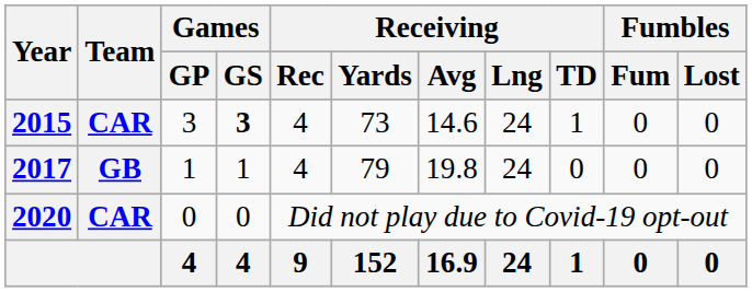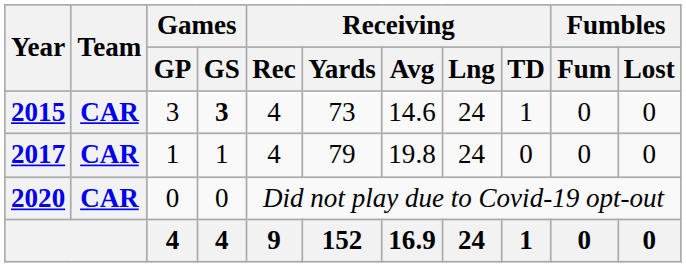 <table class=wikitable style="text-align:center;">
 <tr>
 <th rowspan="2">Year</th>
 <th rowspan="2">Team</th>
 <th colspan="2">Games</th>
 <th colspan="5">Receiving</th>
 <th colspan="2">Fumbles</th>
 </tr>
 <tr>
 <th>GP</th>
 <th>GS</th>
 <th>Rec</th>
 <th>Yards</th>
 <th>Avg</th>
 <th>Lng</th>
 <th>TD</th>
 <th>Fum</th>
 <th>Lost</th>
 </tr>
 <tr>
 <th><a href='#'>2015</a></th>
 <th><a href='#'>CAR</a></th>
 <td>3</td>
 <td><strong>3</strong></td>
 <td>4</td>
 <td>73</td>
 <td>14.6</td>
 <td>24</td>
 <td>1</td>
 <td>0</td>
 <td>0</td>
 </tr>
 <tr>
 <th><a href='#'>2017</a></th>
-<th><a href='#'>GB</a></th>
+<th><a href='#'>CAR</a></th>
 <td>1</td>
 <td>1</td>
 <td>4</td>
 <td>79</td>
 <td>19.8</td>
 <td>24</td>
 <td>0</td>
 <td>0</td>
 <td>0</td>
 </tr>
 <tr>
 <th><a href='#'>2020</a></th>
 <th><a href='#'>CAR</a></th>
 <td>0</td>
 <td>0</td>
 <td colspan="7"><em>Did not play due to Covid-19 opt-out</em></td>
 </tr>
 <tr>
 <th colspan="2"></th>
 <th>4</th>
 <th>4</th>
 <th>9</th>
 <th>152</th>
 <th>16.9</th>
 <th>24</th>
 <th>1</th>
 <th>0</th>
 <th>0</th>
 </tr>
 </table>
